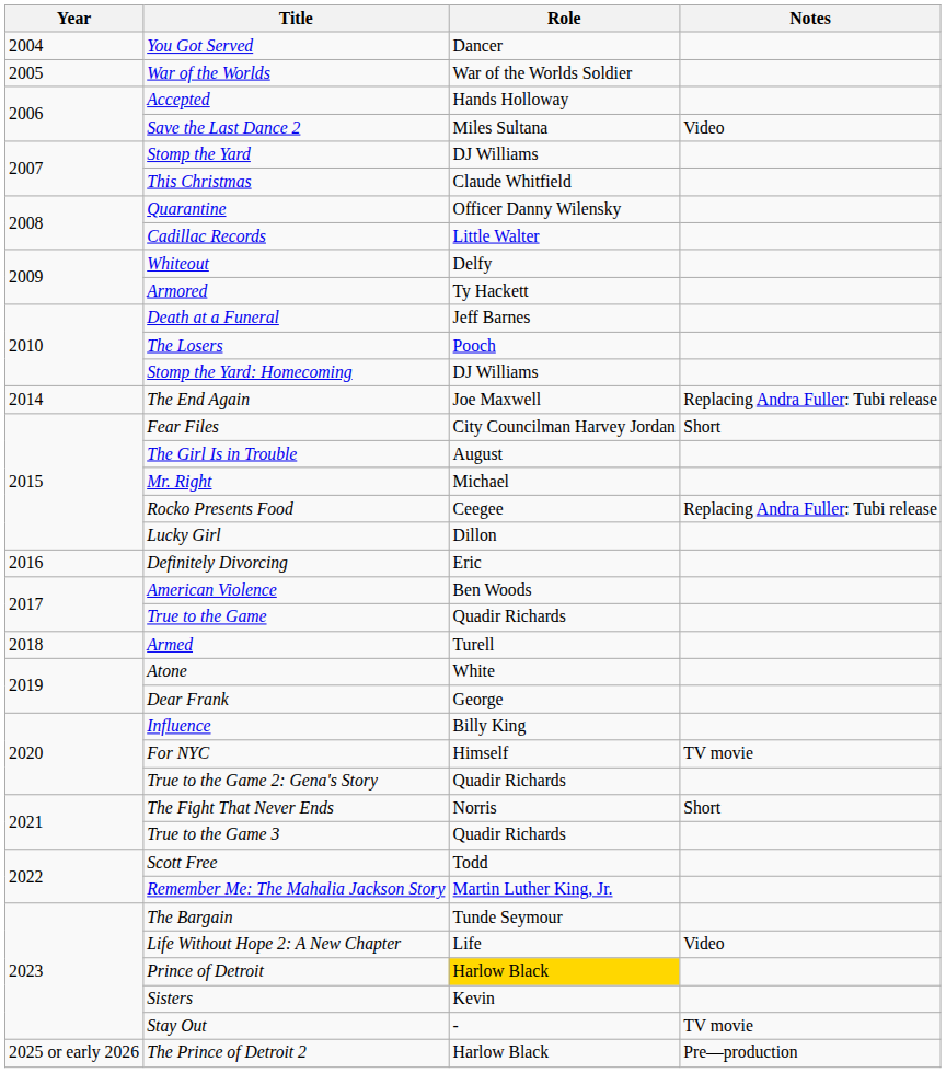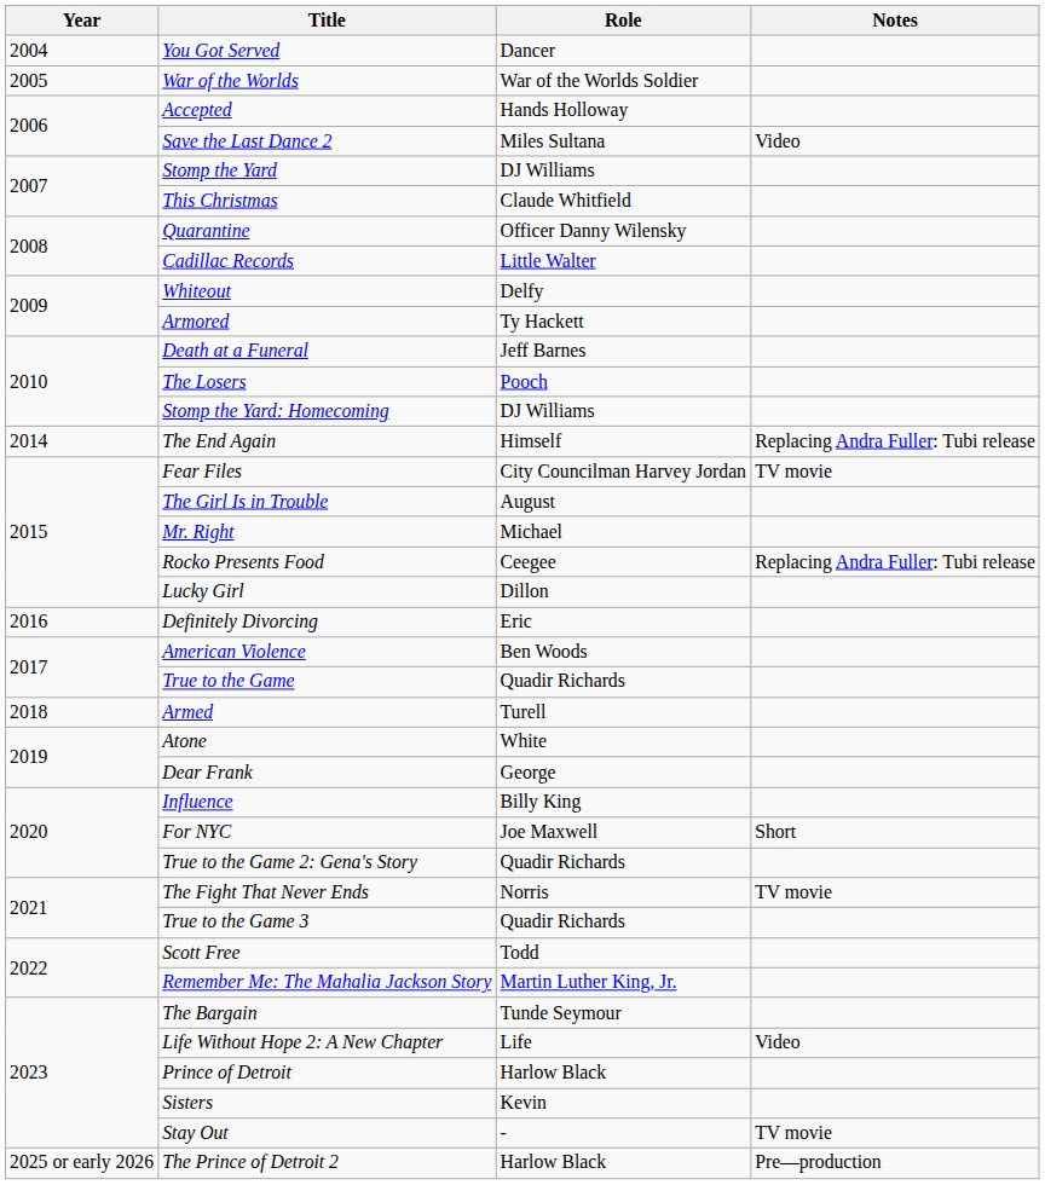 <table class="wikitable plainrowheaders sortable" style="margin-right: 0;">
 <tr>
 <th>Year</th>
 <th>Title</th>
 <th>Role</th>
 <th>Notes</th>
 </tr>
 <tr>
 <td>2004</td>
 <td><em><a href='#'>You Got Served</a></em></td>
 <td>Dancer</td>
 <td></td>
 </tr>
 <tr>
 <td>2005</td>
 <td><em><a href='#'>War of the Worlds</a></em></td>
 <td>War of the Worlds Soldier</td>
 <td></td>
 </tr>
 <tr>
 <td rowspan="2">2006</td>
 <td><em><a href='#'>Accepted</a></em></td>
 <td>Hands Holloway</td>
 <td></td>
 </tr>
 <tr>
 <td><em><a href='#'>Save the Last Dance 2</a></em></td>
 <td>Miles Sultana</td>
 <td>Video</td>
 </tr>
 <tr>
 <td rowspan="2">2007</td>
 <td><em><a href='#'>Stomp the Yard</a></em></td>
 <td>DJ Williams</td>
 <td></td>
 </tr>
 <tr>
 <td><em><a href='#'>This Christmas</a></em></td>
 <td>Claude Whitfield</td>
 <td></td>
 </tr>
 <tr>
 <td rowspan="2">2008</td>
 <td><em><a href='#'>Quarantine</a></em></td>
 <td>Officer Danny Wilensky</td>
 <td></td>
 </tr>
 <tr>
 <td><em><a href='#'>Cadillac Records</a></em></td>
 <td><a href='#'>Little Walter</a></td>
 <td></td>
 </tr>
 <tr>
 <td rowspan="2">2009</td>
 <td><em><a href='#'>Whiteout</a></em></td>
 <td>Delfy</td>
 <td></td>
 </tr>
 <tr>
 <td><em><a href='#'>Armored</a></em></td>
 <td>Ty Hackett</td>
 <td></td>
 </tr>
 <tr>
 <td rowspan="3">2010</td>
 <td><em><a href='#'>Death at a Funeral</a></em></td>
 <td>Jeff Barnes</td>
 <td></td>
 </tr>
 <tr>
 <td><em><a href='#'>The Losers</a></em></td>
 <td><a href='#'>Pooch</a></td>
 <td></td>
 </tr>
 <tr>
 <td><em><a href='#'>Stomp the Yard: Homecoming</a></em></td>
 <td>DJ Williams</td>
 <td></td>
 </tr>
 <tr>
 <td>2014</td>
 <td><em>The End Again</em></td>
-<td>Joe Maxwell</td>
+<td>Himself</td>
 <td>Replacing <a href='#'>Andra Fuller</a>: Tubi release</td>
 </tr>
 <tr>
 <td rowspan="5">2015</td>
 <td><em>Fear Files</em></td>
 <td>City Councilman Harvey Jordan</td>
-<td>Short</td>
+<td>TV movie</td>
 </tr>
 <tr>
 <td><em><a href='#'>The Girl Is in Trouble</a></em></td>
 <td>August</td>
 <td></td>
 </tr>
 <tr>
 <td><em><a href='#'>Mr. Right</a></em></td>
 <td>Michael</td>
 <td></td>
 </tr>
 <tr>
 <td><em>Rocko Presents Food</em></td>
 <td>Ceegee</td>
 <td>Replacing <a href='#'>Andra Fuller</a>: Tubi release</td>
 </tr>
 <tr>
 <td><em>Lucky Girl</em></td>
 <td>Dillon</td>
 <td></td>
 </tr>
 <tr>
 <td>2016</td>
 <td><em>Definitely Divorcing</em></td>
 <td>Eric</td>
 <td></td>
 </tr>
 <tr>
 <td rowspan="2">2017</td>
 <td><em><a href='#'>American Violence</a></em></td>
 <td>Ben Woods</td>
 <td></td>
 </tr>
 <tr>
 <td><em><a href='#'>True to the Game</a></em></td>
 <td>Quadir Richards</td>
 <td></td>
 </tr>
 <tr>
 <td>2018</td>
 <td><em><a href='#'>Armed</a></em></td>
 <td>Turell</td>
 <td></td>
 </tr>
 <tr>
 <td rowspan="2">2019</td>
 <td><em>Atone</em></td>
 <td>White</td>
 <td></td>
 </tr>
 <tr>
 <td><em>Dear Frank</em></td>
 <td>George</td>
 <td></td>
 </tr>
 <tr>
 <td rowspan="3">2020</td>
 <td><em><a href='#'>Influence</a></em></td>
 <td>Billy King</td>
 <td></td>
 </tr>
 <tr>
 <td><em>For NYC</em></td>
-<td>Himself</td>
-<td>TV movie</td>
+<td>Joe Maxwell</td>
+<td>Short</td>
 </tr>
 <tr>
 <td><em>True to the Game 2: Gena's Story</em></td>
 <td>Quadir Richards</td>
 <td></td>
 </tr>
 <tr>
 <td rowspan="2">2021</td>
 <td><em>The Fight That Never Ends</em></td>
 <td>Norris</td>
-<td>Short</td>
+<td>TV movie </td>
 </tr>
 <tr>
 <td><em>True to the Game 3</em></td>
 <td>Quadir Richards</td>
 <td></td>
 </tr>
 <tr>
 <td rowspan="2">2022</td>
 <td><em>Scott Free</em></td>
 <td>Todd</td>
 <td></td>
 </tr>
 <tr>
 <td><em><a href='#'>Remember Me: The Mahalia Jackson Story</a></em></td>
 <td><a href='#'>Martin Luther King, Jr.</a></td>
 <td></td>
 </tr>
 <tr>
 <td rowspan="5">2023</td>
 <td><em>The Bargain</em></td>
 <td>Tunde Seymour</td>
 <td></td>
 </tr>
 <tr>
 <td><em>Life Without Hope 2: A New Chapter</em></td>
 <td>Life</td>
 <td>Video</td>
 </tr>
 <tr>
 <td><em>Prince of Detroit</em></td>
-<td style="background: gold;">Harlow Black</td>
+<td>Harlow Black</td>
 <td></td>
 </tr>
 <tr>
 <td><em>Sisters</em></td>
 <td>Kevin</td>
 <td></td>
 </tr>
 <tr>
 <td><em>Stay Out</em></td>
 <td>-</td>
 <td>TV movie</td>
 </tr>
 <tr>
 <td>2025 or early 2026</td>
 <td><em>The Prince of Detroit 2</em></td>
 <td>Harlow Black</td>
 <td>Pre—production</td>
 </tr>
 </table>
